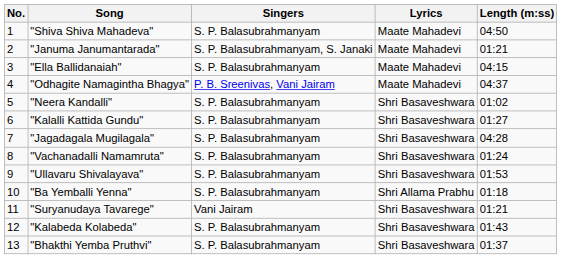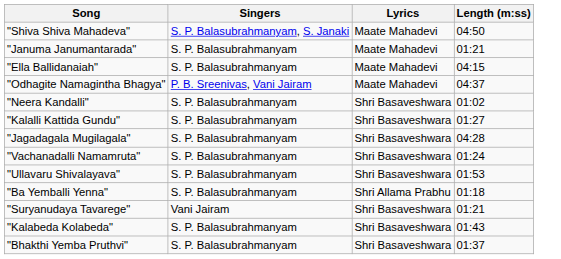 <table class="wikitable" style="font-size:95%;">
 <tr>
-<th>No.</th>
 <th>Song</th>
 <th>Singers</th>
 <th>Lyrics</th>
 <th>Length (m:ss)</th>
 </tr>
 <tr>
-<td>1</td>
 <td>"Shiva Shiva Mahadeva"</td>
-<td>S. P. Balasubrahmanyam</td>
+<td><a href='#'>S. P. Balasubrahmanyam</a>, <a href='#'>S. Janaki</a></td>
 <td>Maate Mahadevi</td>
 <td>04:50</td>
 </tr>
 <tr>
-<td>2</td>
 <td>"Januma Janumantarada"</td>
-<td>S. P. Balasubrahmanyam, S. Janaki</td>
+<td>S. P. Balasubrahmanyam</td>
 <td>Maate Mahadevi</td>
 <td>01:21</td>
 </tr>
 <tr>
-<td>3</td>
 <td>"Ella Ballidanaiah"</td>
 <td>S. P. Balasubrahmanyam</td>
 <td>Maate Mahadevi</td>
 <td>04:15</td>
 </tr>
 <tr>
-<td>4</td>
 <td>"Odhagite Namagintha Bhagya"</td>
 <td><a href='#'>P. B. Sreenivas</a>, <a href='#'>Vani Jairam</a></td>
 <td>Maate Mahadevi</td>
 <td>04:37</td>
 </tr>
 <tr>
-<td>5</td>
 <td>"Neera Kandalli"</td>
 <td>S. P. Balasubrahmanyam</td>
 <td>Shri Basaveshwara</td>
 <td>01:02</td>
 </tr>
 <tr>
-<td>6</td>
 <td>"Kalalli Kattida Gundu"</td>
 <td>S. P. Balasubrahmanyam</td>
 <td>Shri Basaveshwara</td>
 <td>01:27</td>
 </tr>
 <tr>
-<td>7</td>
 <td>"Jagadagala Mugilagala"</td>
 <td>S. P. Balasubrahmanyam</td>
 <td>Shri Basaveshwara</td>
 <td>04:28</td>
 </tr>
 <tr>
-<td>8</td>
 <td>"Vachanadalli Namamruta"</td>
 <td>S. P. Balasubrahmanyam</td>
 <td>Shri Basaveshwara</td>
 <td>01:24</td>
 </tr>
 <tr>
-<td>9</td>
 <td>"Ullavaru Shivalayava"</td>
 <td>S. P. Balasubrahmanyam</td>
 <td>Shri Basaveshwara</td>
 <td>01:53</td>
 </tr>
 <tr>
-<td>10</td>
 <td>"Ba Yemballi Yenna"</td>
 <td>S. P. Balasubrahmanyam</td>
 <td>Shri Allama Prabhu</td>
 <td>01:18</td>
 </tr>
 <tr>
-<td>11</td>
 <td>"Suryanudaya Tavarege"</td>
 <td>Vani Jairam</td>
 <td>Shri Basaveshwara</td>
 <td>01:21</td>
 </tr>
 <tr>
-<td>12</td>
 <td>"Kalabeda Kolabeda"</td>
 <td>S. P. Balasubrahmanyam</td>
 <td>Shri Basaveshwara</td>
 <td>01:43</td>
 </tr>
 <tr>
-<td>13</td>
 <td>"Bhakthi Yemba Pruthvi"</td>
 <td>S. P. Balasubrahmanyam</td>
 <td>Shri Basaveshwara</td>
 <td>01:37</td>
 </tr>
 </table>
